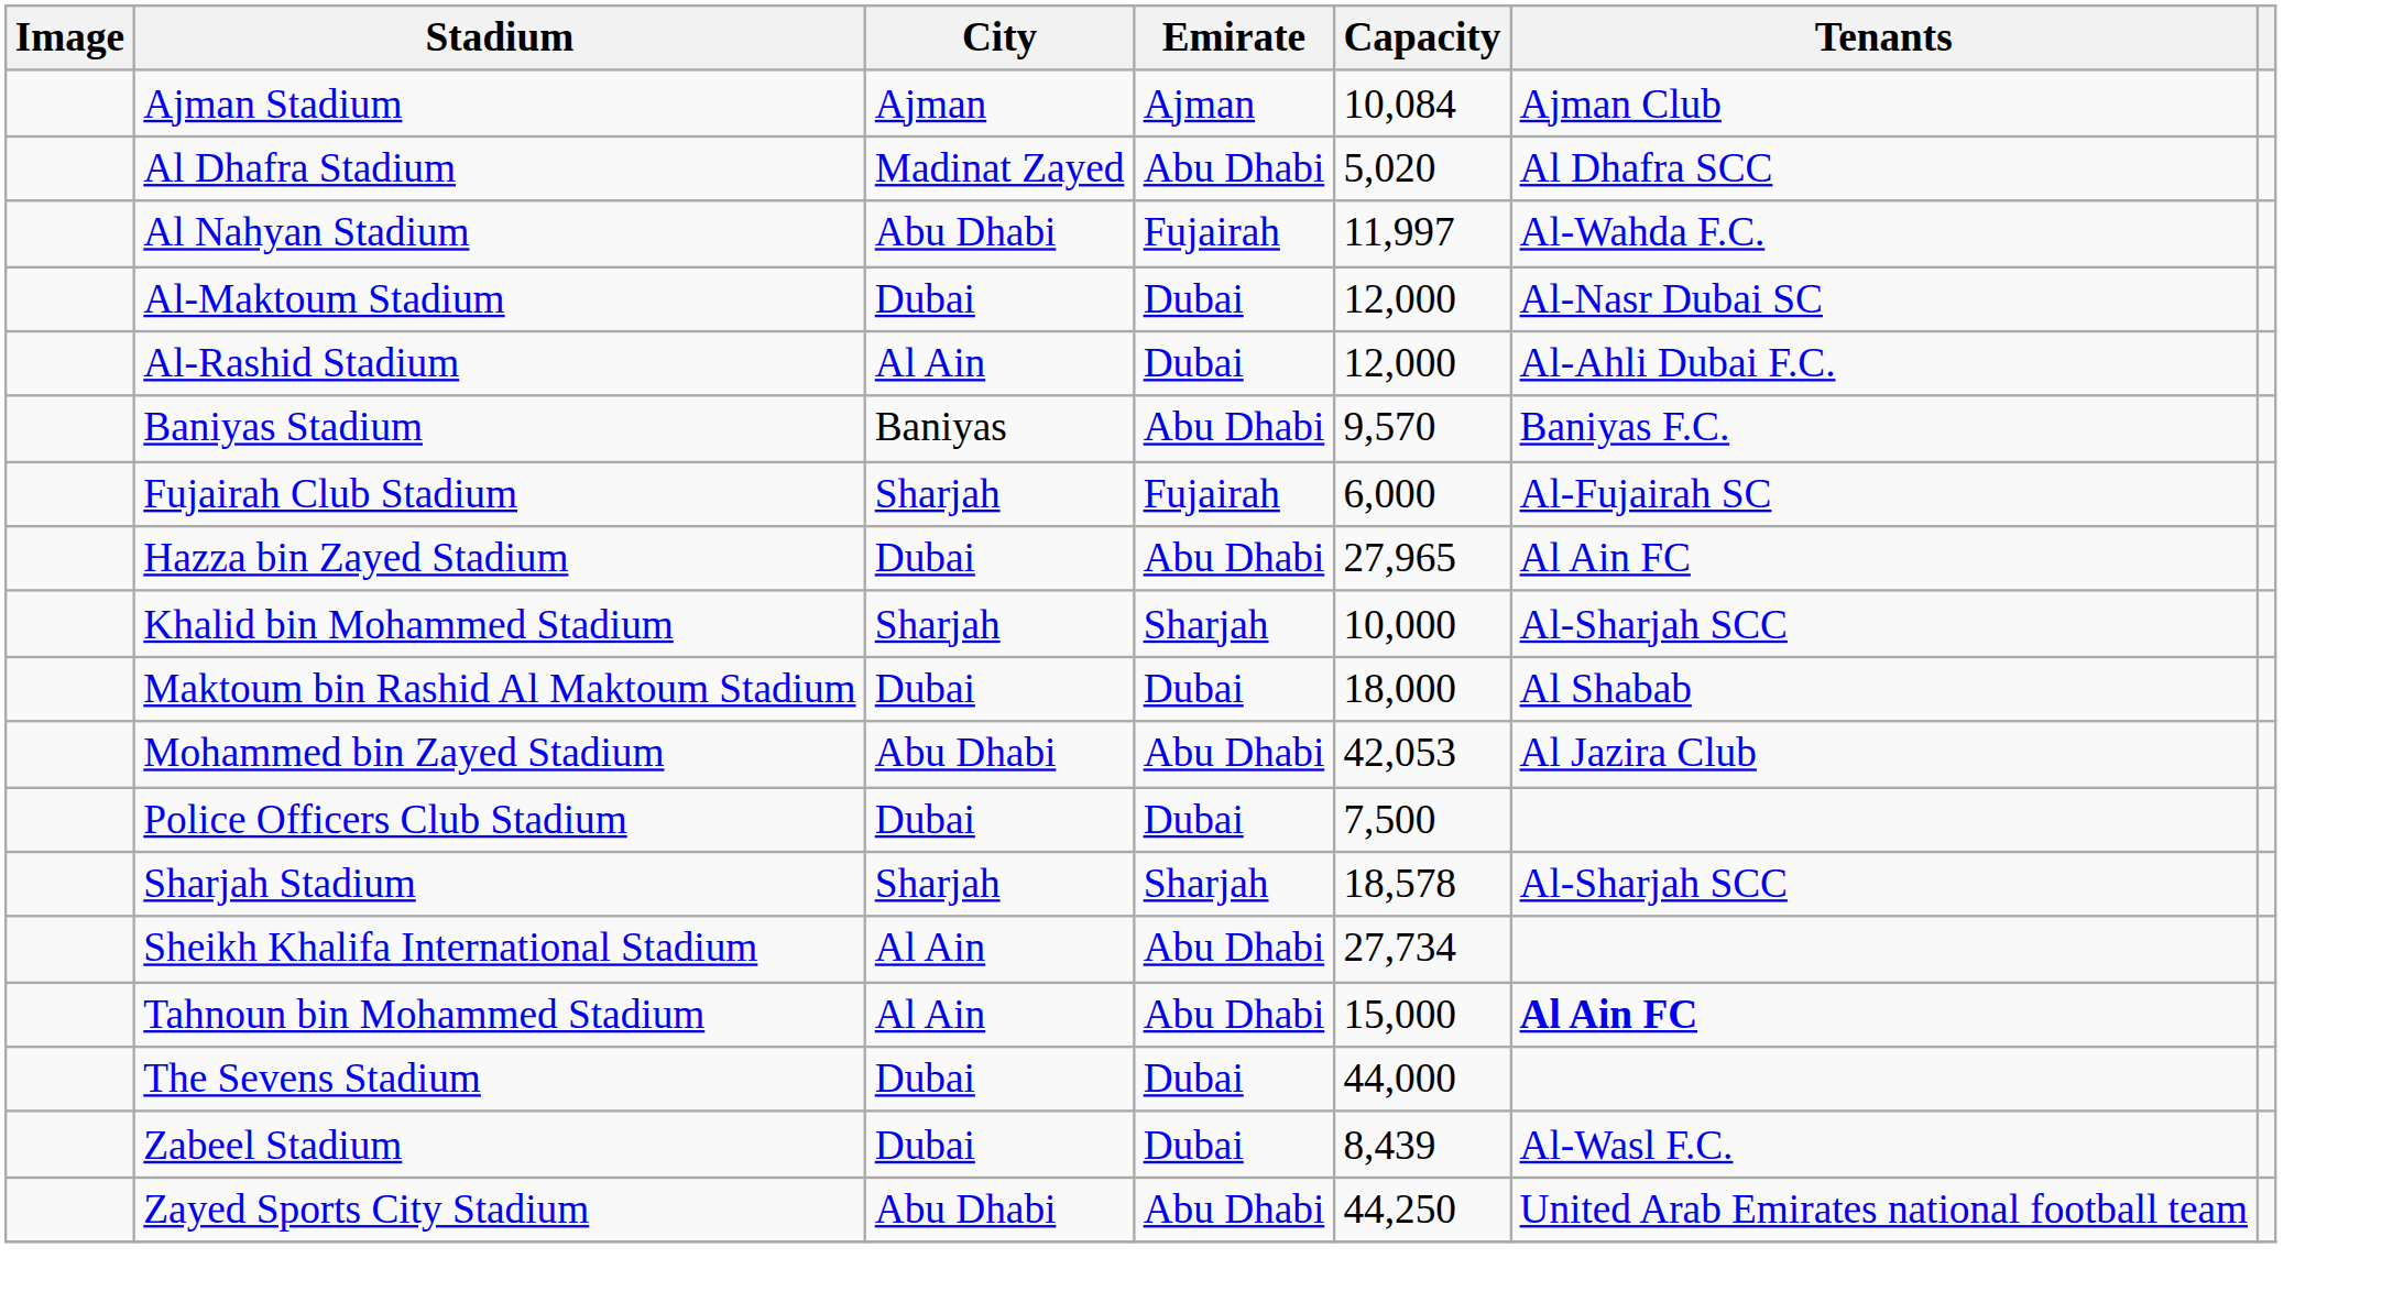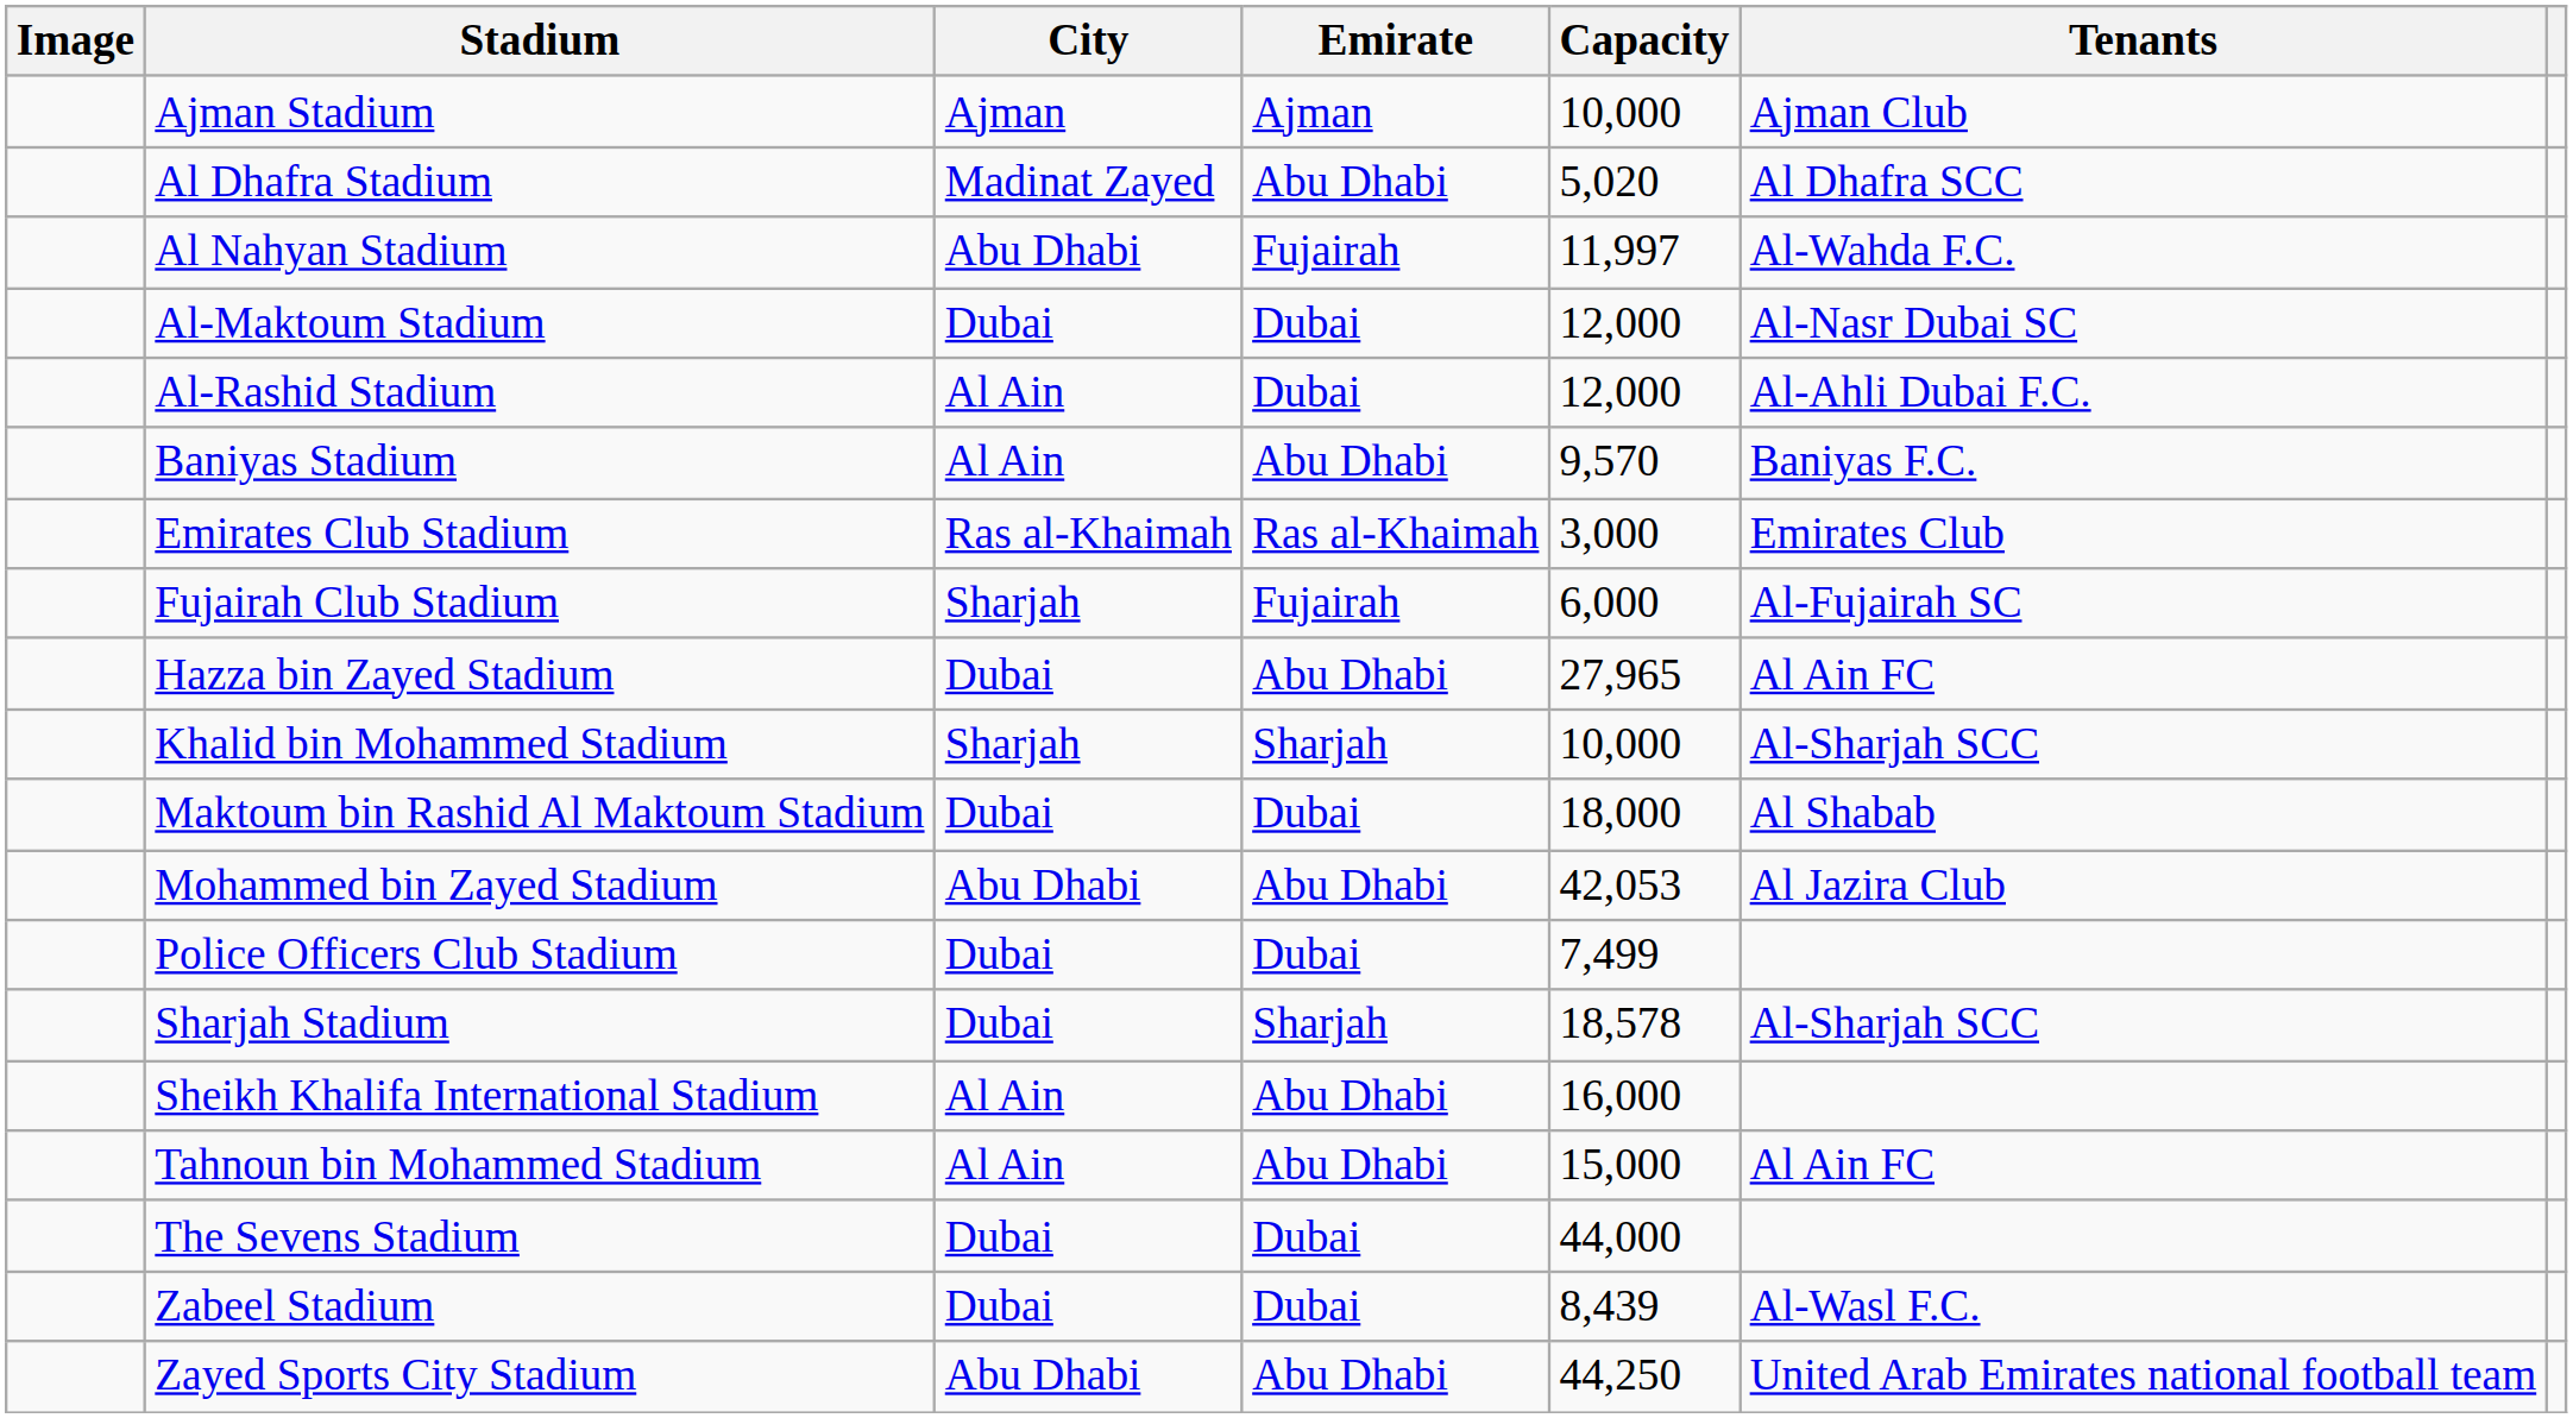 <table class="wikitable plainrowheaders sortable">
 <tr>
 <th scope="col">Image</th>
 <th scope="col">Stadium</th>
 <th scope="col">City</th>
 <th scope="col">Emirate</th>
 <th scope="col">Capacity</th>
 <th scope="col">Tenants</th>
 <th scope="col" class="unsortable"></th>
 </tr>
 <tr>
 <td></td>
 <td><a href='#'>Ajman Stadium</a></td>
 <td><a href='#'>Ajman</a></td>
 <td><a href='#'>Ajman</a></td>
-<td>10,084</td>
+<td>10,000</td>
 <td><a href='#'>Ajman Club</a></td>
 <td></td>
 </tr>
 <tr>
 <td></td>
 <td><a href='#'>Al Dhafra Stadium</a></td>
 <td><a href='#'>Madinat Zayed</a></td>
 <td><a href='#'>Abu Dhabi</a></td>
 <td>5,020</td>
 <td><a href='#'>Al Dhafra SCC</a></td>
 <td></td>
 </tr>
 <tr>
 <td><br></td>
 <td><a href='#'>Al Nahyan Stadium</a></td>
 <td><a href='#'>Abu Dhabi</a></td>
 <td><a href='#'>Fujairah</a></td>
 <td>11,997</td>
 <td><a href='#'>Al-Wahda F.C.</a></td>
 <td></td>
 </tr>
 <tr>
 <td><br></td>
 <td><a href='#'>Al-Maktoum Stadium</a></td>
 <td><a href='#'>Dubai</a></td>
 <td><a href='#'>Dubai</a></td>
 <td>12,000</td>
 <td><a href='#'>Al-Nasr Dubai SC</a></td>
 <td></td>
 </tr>
 <tr>
 <td><br></td>
 <td><a href='#'>Al-Rashid Stadium</a></td>
 <td><a href='#'>Al Ain</a></td>
 <td><a href='#'>Dubai</a></td>
 <td>12,000</td>
 <td><a href='#'>Al-Ahli Dubai F.C.</a></td>
 <td></td>
 </tr>
 <tr>
 <td></td>
 <td><a href='#'>Baniyas Stadium</a></td>
-<td>Baniyas</td>
+<td><a href='#'>Al Ain</a></td>
 <td><a href='#'>Abu Dhabi</a></td>
 <td>9,570</td>
 <td><a href='#'>Baniyas F.C.</a></td>
+<td></td>
+</tr>
+<tr>
+<td></td>
+<td><a href='#'>Emirates Club Stadium</a></td>
+<td><a href='#'>Ras al-Khaimah</a></td>
+<td><a href='#'>Ras al-Khaimah</a></td>
+<td>3,000</td>
+<td><a href='#'>Emirates Club</a></td>
 <td></td>
 </tr>
 <tr>
 <td></td>
 <td><a href='#'>Fujairah Club Stadium</a></td>
 <td><a href='#'>Sharjah</a></td>
 <td><a href='#'>Fujairah</a></td>
 <td>6,000</td>
 <td><a href='#'>Al-Fujairah SC</a></td>
 <td></td>
 </tr>
 <tr>
 <td></td>
 <td><a href='#'>Hazza bin Zayed Stadium</a></td>
 <td><a href='#'>Dubai</a></td>
 <td><a href='#'>Abu Dhabi</a></td>
 <td>27,965</td>
 <td><a href='#'>Al Ain FC</a></td>
 <td></td>
 </tr>
 <tr>
 <td></td>
 <td><a href='#'>Khalid bin Mohammed Stadium</a></td>
 <td><a href='#'>Sharjah</a></td>
 <td><a href='#'>Sharjah</a></td>
 <td>10,000</td>
 <td><a href='#'>Al-Sharjah SCC</a></td>
 <td></td>
 </tr>
 <tr>
 <td></td>
 <td><a href='#'>Maktoum bin Rashid Al Maktoum Stadium</a></td>
 <td><a href='#'>Dubai</a></td>
 <td><a href='#'>Dubai</a></td>
 <td>18,000</td>
 <td><a href='#'>Al Shabab</a></td>
 <td></td>
 </tr>
 <tr>
 <td><br></td>
 <td><a href='#'>Mohammed bin Zayed Stadium</a></td>
 <td><a href='#'>Abu Dhabi</a></td>
 <td><a href='#'>Abu Dhabi</a></td>
 <td>42,053</td>
 <td><a href='#'>Al Jazira Club</a></td>
 <td></td>
 </tr>
 <tr>
 <td></td>
 <td><a href='#'>Police Officers Club Stadium</a></td>
 <td><a href='#'>Dubai</a></td>
 <td><a href='#'>Dubai</a></td>
-<td>7,500</td>
+<td>7,499</td>
 <td></td>
 <td></td>
 </tr>
 <tr>
 <td></td>
 <td><a href='#'>Sharjah Stadium</a></td>
-<td><a href='#'>Sharjah</a></td>
+<td><a href='#'>Dubai</a></td>
 <td><a href='#'>Sharjah</a></td>
 <td>18,578</td>
 <td><a href='#'>Al-Sharjah SCC</a></td>
 <td></td>
 </tr>
 <tr>
 <td><br></td>
 <td><a href='#'>Sheikh Khalifa International Stadium</a></td>
 <td><a href='#'>Al Ain</a></td>
 <td><a href='#'>Abu Dhabi</a></td>
-<td>27,734</td>
+<td>16,000</td>
 <td></td>
 <td></td>
 </tr>
 <tr>
 <td></td>
 <td><a href='#'>Tahnoun bin Mohammed Stadium</a></td>
 <td><a href='#'>Al Ain</a></td>
 <td><a href='#'>Abu Dhabi</a></td>
 <td>15,000</td>
-<td><strong><a href='#'>Al Ain FC</a></strong></td>
+<td><a href='#'>Al Ain FC</a></td>
 <td></td>
 </tr>
 <tr>
 <td></td>
 <td><a href='#'>The Sevens Stadium</a></td>
 <td><a href='#'>Dubai</a></td>
 <td><a href='#'>Dubai</a></td>
 <td>44,000</td>
 <td></td>
 <td></td>
 </tr>
 <tr>
 <td></td>
 <td><a href='#'>Zabeel Stadium</a></td>
 <td><a href='#'>Dubai</a></td>
 <td><a href='#'>Dubai</a></td>
 <td>8,439</td>
 <td><a href='#'>Al-Wasl F.C.</a></td>
 <td></td>
 </tr>
 <tr>
 <td><br></td>
 <td><a href='#'>Zayed Sports City Stadium</a></td>
 <td><a href='#'>Abu Dhabi</a></td>
 <td><a href='#'>Abu Dhabi</a></td>
 <td>44,250</td>
 <td><a href='#'>United Arab Emirates national football team</a></td>
 <td></td>
 </tr>
 <tr>
 </tr>
 </table>
